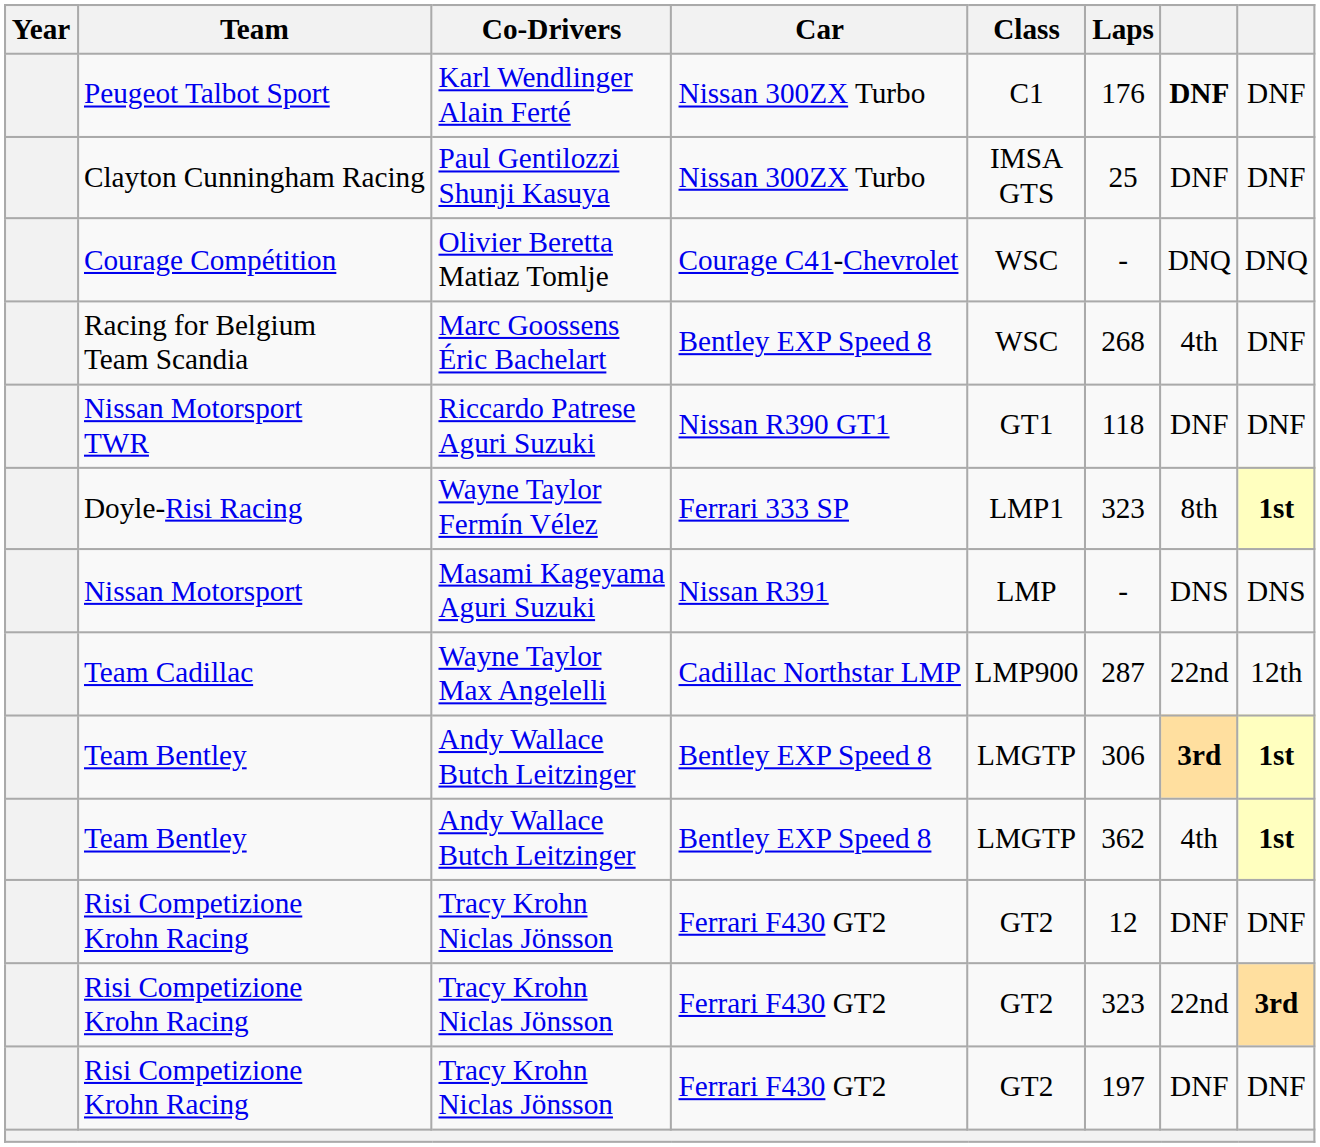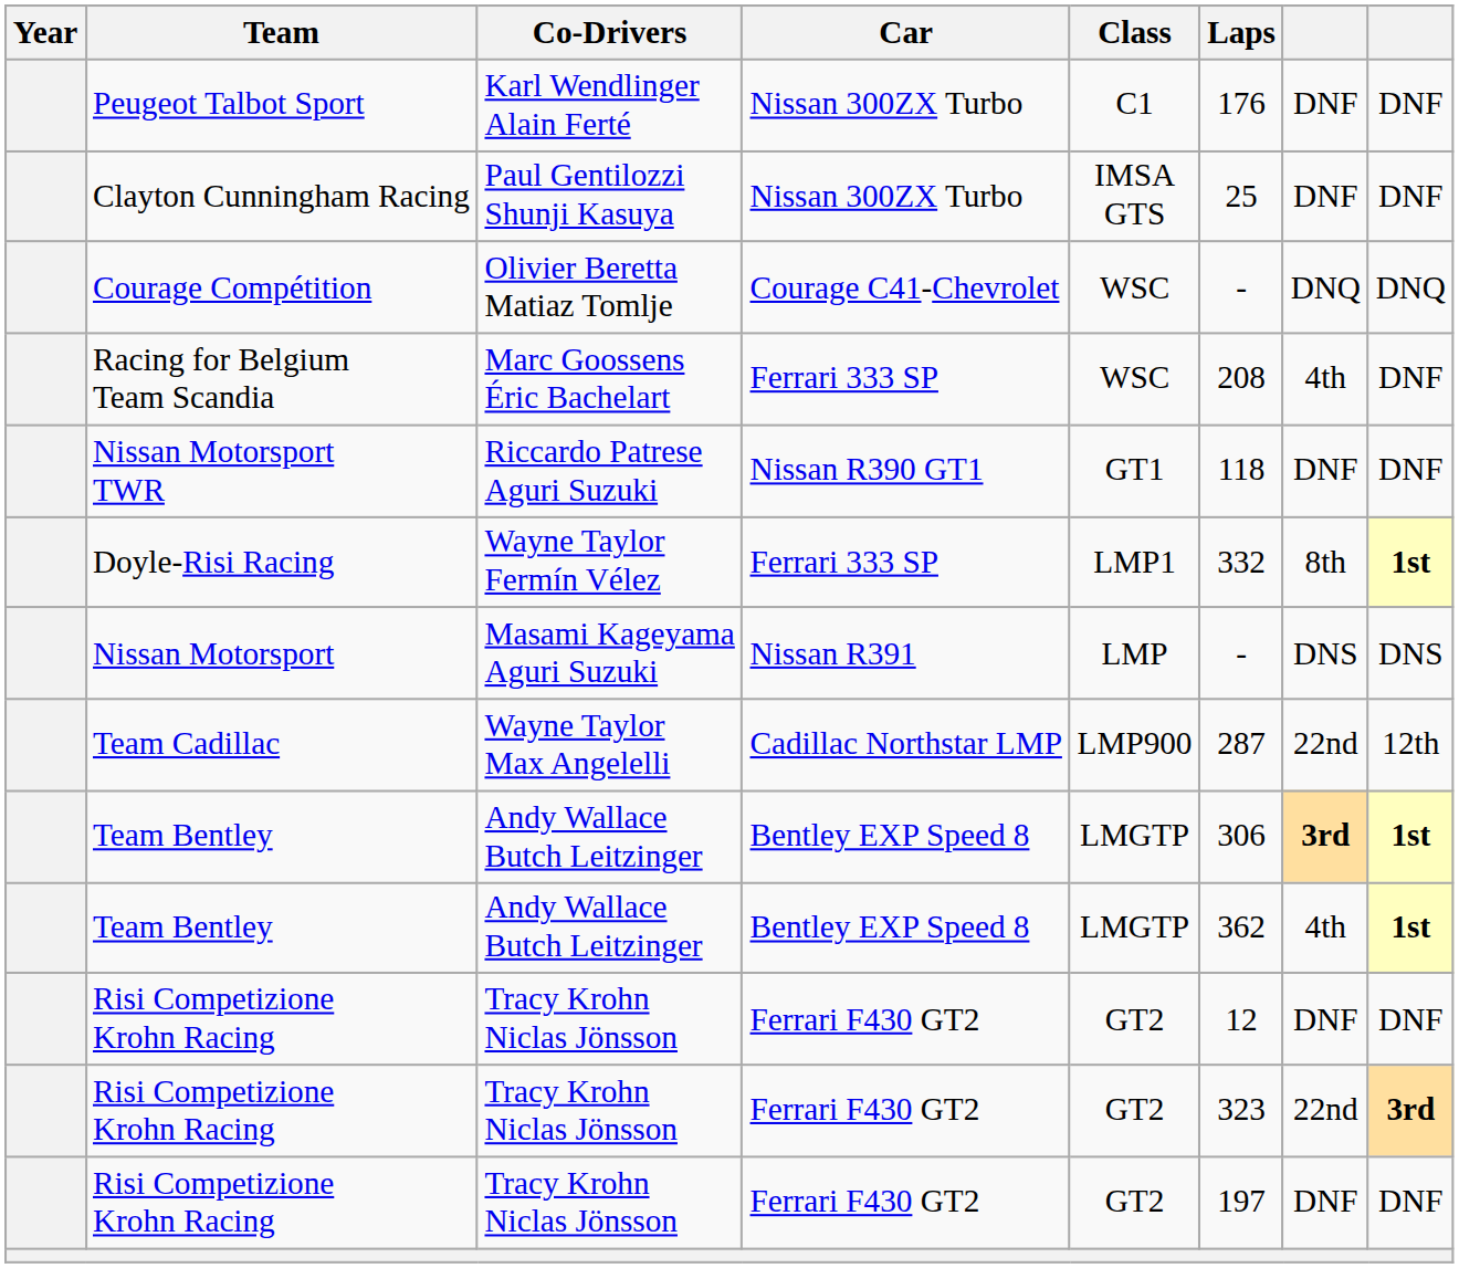 <table class="wikitable" style="text-align:center; font-size:90%">
 <tr>
 <th>Year</th>
 <th>Team</th>
 <th>Co-Drivers</th>
 <th>Car</th>
 <th>Class</th>
 <th>Laps</th>
 <th></th>
 <th></th>
 </tr>
 <tr>
 <th></th>
 <td align="left"> <a href='#'>Peugeot Talbot Sport</a></td>
 <td align="left"> <a href='#'>Karl Wendlinger</a><br> <a href='#'>Alain Ferté</a></td>
 <td align="left"><a href='#'>Nissan 300ZX</a> Turbo</td>
 <td>C1</td>
 <td>176</td>
-<td><strong>DNF</strong></td>
+<td>DNF</td>
 <td>DNF</td>
 </tr>
 <tr>
 <th></th>
 <td align="left" nowrap> Clayton Cunningham Racing</td>
 <td align="left"> <a href='#'>Paul Gentilozzi</a><br> <a href='#'>Shunji Kasuya</a></td>
 <td align="left"><a href='#'>Nissan 300ZX</a> Turbo</td>
 <td>IMSA<br>GTS</td>
 <td>25</td>
 <td>DNF</td>
 <td>DNF</td>
 </tr>
 <tr>
 <th></th>
 <td align="left"> <a href='#'>Courage Compétition</a></td>
 <td align="left"> <a href='#'>Olivier Beretta</a><br> Matiaz Tomlje</td>
 <td align="left" nowrap><a href='#'>Courage C41</a>-<a href='#'>Chevrolet</a></td>
 <td>WSC</td>
 <td>-</td>
 <td>DNQ</td>
 <td>DNQ</td>
 </tr>
 <tr>
 <th></th>
 <td align="left"> Racing for Belgium<br> Team Scandia</td>
 <td align="left"> <a href='#'>Marc Goossens</a><br> <a href='#'>Éric Bachelart</a></td>
-<td align="left"><a href='#'>Bentley EXP Speed 8</a></td>
+<td align="left"><a href='#'>Ferrari 333 SP</a></td>
 <td>WSC</td>
-<td>268</td>
+<td>208</td>
 <td>4th</td>
 <td>DNF</td>
 </tr>
 <tr>
 <th></th>
 <td align="left"> <a href='#'>Nissan Motorsport</a><br> <a href='#'>TWR</a></td>
 <td align="left"> <a href='#'>Riccardo Patrese</a><br> <a href='#'>Aguri Suzuki</a></td>
 <td align="left"><a href='#'>Nissan R390 GT1</a></td>
 <td>GT1</td>
 <td>118</td>
 <td>DNF</td>
 <td>DNF</td>
 </tr>
 <tr>
 <th></th>
 <td align="left"> Doyle-<a href='#'>Risi Racing</a></td>
 <td align="left"> <a href='#'>Wayne Taylor</a><br> <a href='#'>Fermín Vélez</a></td>
 <td align="left"><a href='#'>Ferrari 333 SP</a></td>
 <td>LMP1</td>
-<td>323</td>
+<td>332</td>
 <td>8th</td>
 <td style="background:#FFFFBF;"><strong>1st</strong></td>
 </tr>
 <tr>
 <th></th>
 <td align="left"> <a href='#'>Nissan Motorsport</a></td>
 <td align="left" nowrap> <a href='#'>Masami Kageyama</a><br> <a href='#'>Aguri Suzuki</a></td>
 <td align="left"><a href='#'>Nissan R391</a></td>
 <td>LMP</td>
 <td>-</td>
 <td>DNS</td>
 <td>DNS</td>
 </tr>
 <tr>
 <th></th>
 <td align="left"> <a href='#'>Team Cadillac</a></td>
 <td align="left"> <a href='#'>Wayne Taylor</a><br> <a href='#'>Max Angelelli</a></td>
 <td align="left"><a href='#'>Cadillac Northstar LMP</a></td>
 <td>LMP900</td>
 <td>287</td>
 <td>22nd</td>
 <td>12th</td>
 </tr>
 <tr>
 <th></th>
 <td align="left"> <a href='#'>Team Bentley</a></td>
 <td align="left"> <a href='#'>Andy Wallace</a><br> <a href='#'>Butch Leitzinger</a></td>
 <td align="left"><a href='#'>Bentley EXP Speed 8</a></td>
 <td>LMGTP</td>
 <td>306</td>
 <td style="background:#FFDF9F;"><strong>3rd</strong></td>
 <td style="background:#FFFFBF;"><strong>1st</strong></td>
 </tr>
 <tr>
 <th></th>
 <td align="left"> <a href='#'>Team Bentley</a></td>
 <td align="left"> <a href='#'>Andy Wallace</a><br> <a href='#'>Butch Leitzinger</a></td>
 <td align="left"><a href='#'>Bentley EXP Speed 8</a></td>
 <td>LMGTP</td>
 <td>362</td>
 <td>4th</td>
 <td style="background:#FFFFBF;"><strong>1st</strong></td>
 </tr>
 <tr>
 <th></th>
 <td align="left"> <a href='#'>Risi Competizione</a><br> <a href='#'>Krohn Racing</a></td>
 <td align="left"> <a href='#'>Tracy Krohn</a><br> <a href='#'>Niclas Jönsson</a></td>
 <td align="left"><a href='#'>Ferrari F430</a> GT2</td>
 <td>GT2</td>
 <td>12</td>
 <td>DNF</td>
 <td>DNF</td>
 </tr>
 <tr>
 <th></th>
 <td align="left"> <a href='#'>Risi Competizione</a><br> <a href='#'>Krohn Racing</a></td>
 <td align="left"> <a href='#'>Tracy Krohn</a><br> <a href='#'>Niclas Jönsson</a></td>
 <td align="left"><a href='#'>Ferrari F430</a> GT2</td>
 <td>GT2</td>
 <td>323</td>
 <td>22nd</td>
 <td style="background:#FFDF9F;"><strong>3rd</strong></td>
 </tr>
 <tr>
 <th></th>
 <td align="left"> <a href='#'>Risi Competizione</a><br> <a href='#'>Krohn Racing</a></td>
 <td align="left"> <a href='#'>Tracy Krohn</a><br> <a href='#'>Niclas Jönsson</a></td>
 <td align="left"><a href='#'>Ferrari F430</a> GT2</td>
 <td>GT2</td>
 <td>197</td>
 <td>DNF</td>
 <td>DNF</td>
 </tr>
 <tr>
 <th colspan="8"></th>
 </tr>
 </table>
